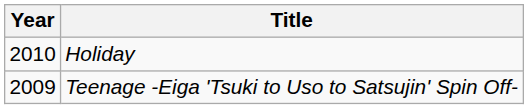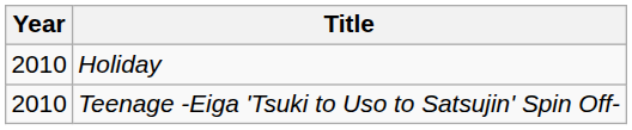 <table class="wikitable">
 <tr>
 <th>Year</th>
 <th>Title</th>
 </tr>
 <tr>
 <td>2010</td>
 <td><em>Holiday</em></td>
 </tr>
 <tr>
-<td>2009</td>
+<td>2010</td>
 <td><em>Teenage -Eiga 'Tsuki to Uso to Satsujin' Spin Off-</em></td>
 </tr>
 </table>
